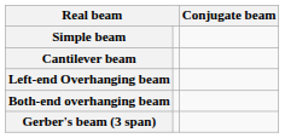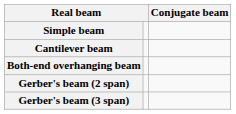 <table class = "wikitable">
 <tr>
 <th colspan="2">Real beam</th>
 <th>Conjugate beam</th>
 </tr>
 <tr>
 <th>Simple beam</th>
 <td></td>
 <td></td>
 </tr>
 <tr>
 <th>Cantilever beam</th>
 <td></td>
 <td></td>
 </tr>
 <tr>
-<th>Left-end Overhanging beam</th>
+<th>Both-end overhanging beam</th>
 <td></td>
 <td></td>
 </tr>
 <tr>
-<th>Both-end overhanging beam</th>
+<th>Gerber's beam (2 span)</th>
 <td></td>
 <td></td>
 </tr>
 <tr>
 <th>Gerber's beam (3 span)</th>
 <td></td>
 <td></td>
 </tr>
 </table>
